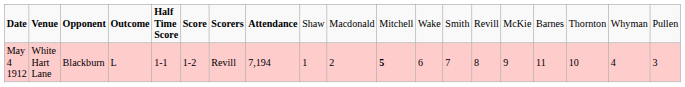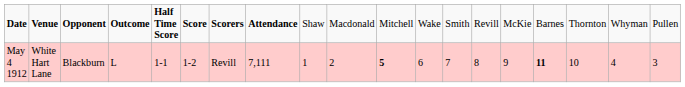 <table class="wikitable">
 <tr>
 <td><strong>Date</strong></td>
 <td><strong>Venue</strong></td>
 <td><strong>Opponent</strong></td>
 <td><strong>Outcome</strong></td>
 <td><strong>Half Time Score</strong></td>
 <td><strong>Score</strong></td>
 <td><strong>Scorers</strong></td>
 <td><strong>Attendance</strong></td>
 <td>Shaw</td>
 <td>Macdonald</td>
 <td>Mitchell</td>
 <td>Wake</td>
 <td>Smith</td>
 <td>Revill</td>
 <td>McKie</td>
 <td>Barnes</td>
 <td>Thornton</td>
 <td>Whyman</td>
 <td>Pullen</td>
 </tr>
 <tr bgcolor="#FFCCCC">
 <td>May 4 1912</td>
 <td>White Hart Lane</td>
 <td>Blackburn</td>
 <td>L</td>
 <td>1-1</td>
 <td>1-2</td>
 <td>Revill</td>
-<td>7,194</td>
+<td>7,111</td>
 <td>1</td>
 <td>2</td>
 <td><strong>5</strong></td>
 <td>6</td>
 <td>7</td>
 <td>8</td>
 <td>9</td>
-<td>11</td>
+<td><strong>11</strong></td>
 <td>10</td>
 <td>4</td>
 <td>3</td>
 </tr>
 </table>
